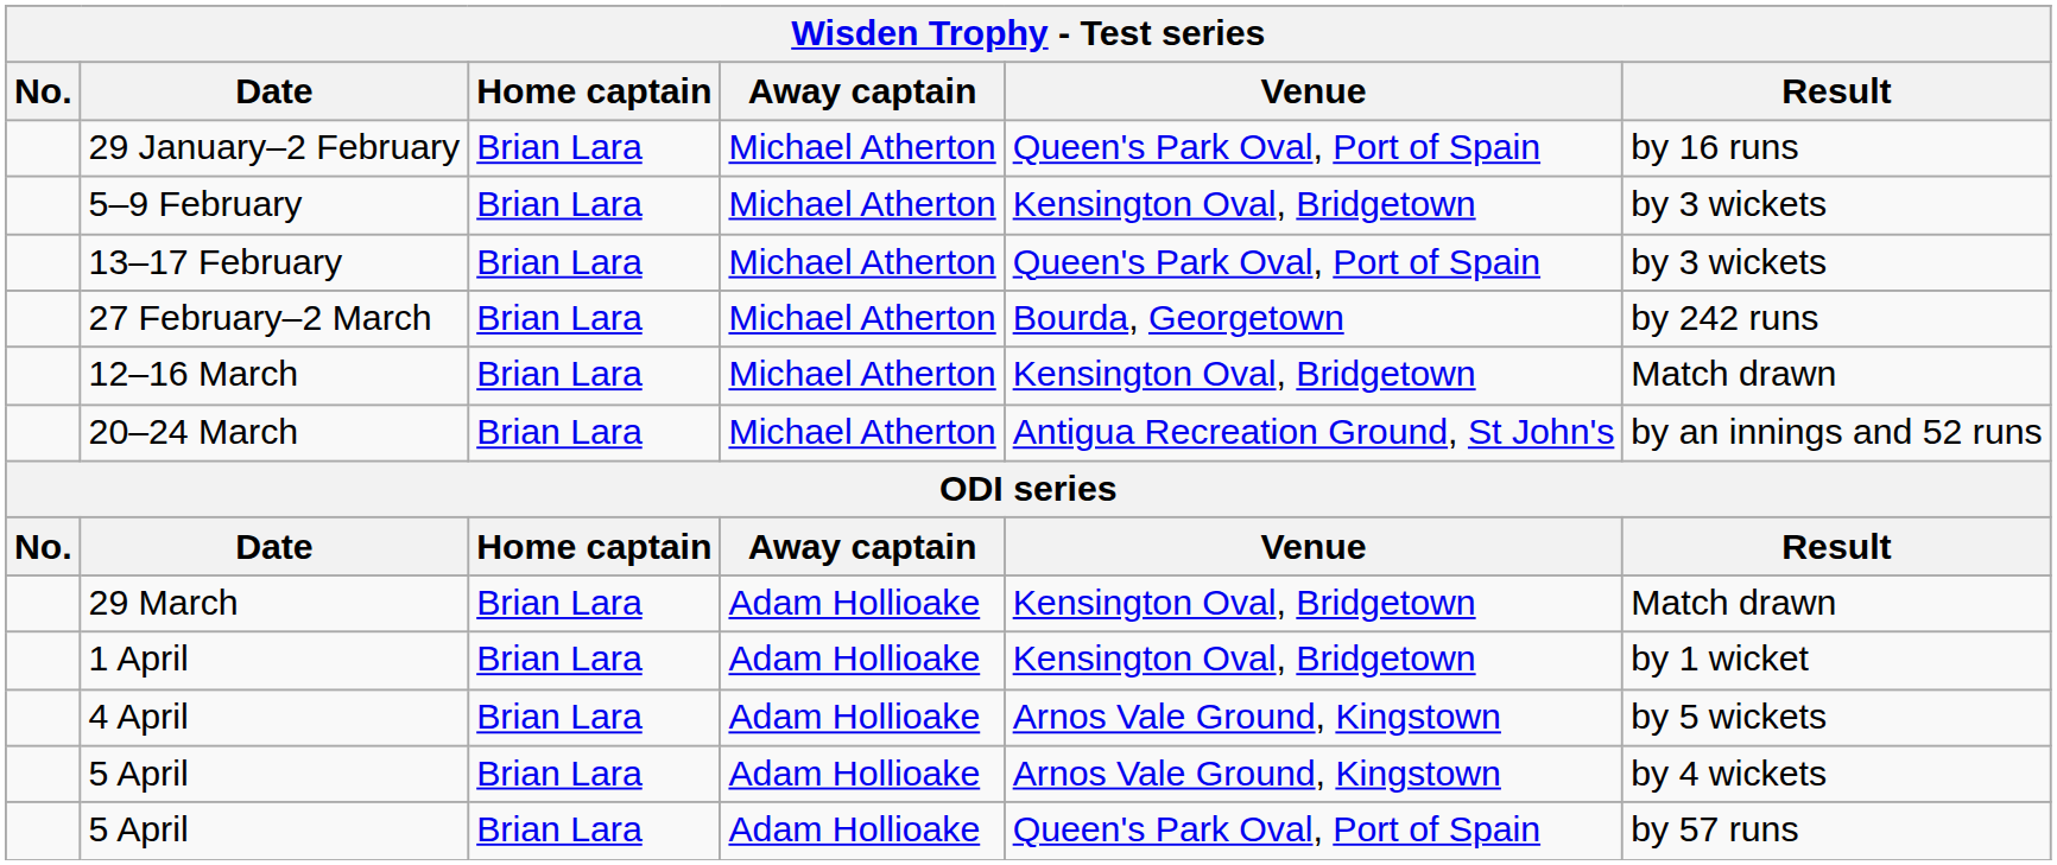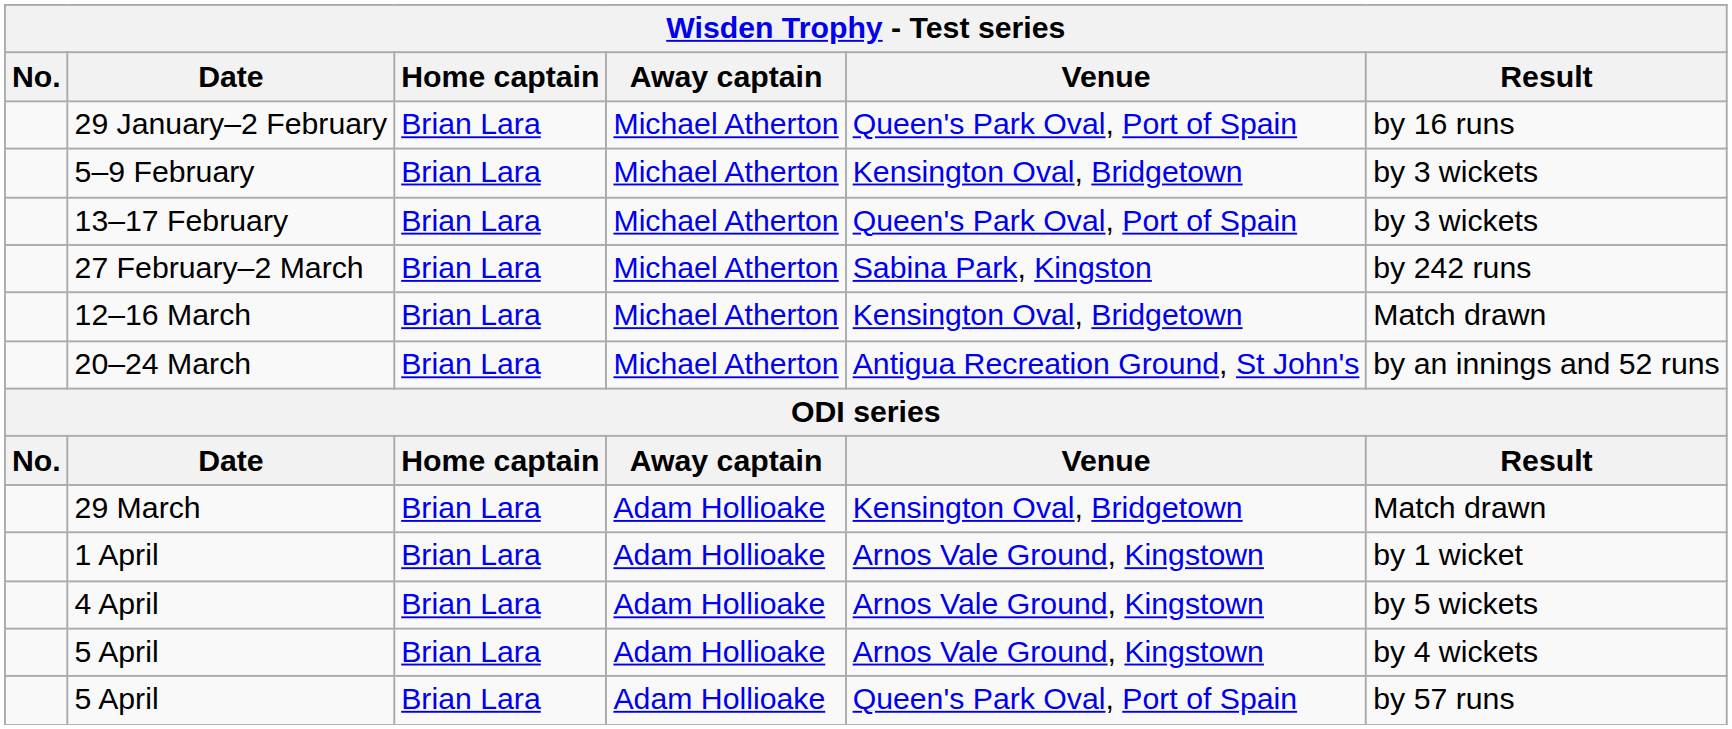 <table class="wikitable">
 <tr>
 <th colspan="9"><a href='#'>Wisden Trophy</a> - Test series</th>
 </tr>
 <tr>
 <th>No.</th>
 <th>Date</th>
 <th>Home captain</th>
 <th>Away captain</th>
 <th>Venue</th>
 <th>Result</th>
 </tr>
 <tr>
 <td></td>
 <td>29 January–2 February</td>
 <td><a href='#'>Brian Lara</a></td>
 <td><a href='#'>Michael Atherton</a></td>
 <td><a href='#'>Queen's Park Oval</a>, <a href='#'>Port of Spain</a></td>
 <td> by 16 runs</td>
 </tr>
 <tr>
 <td></td>
 <td>5–9 February</td>
 <td><a href='#'>Brian Lara</a></td>
 <td><a href='#'>Michael Atherton</a></td>
 <td><a href='#'>Kensington Oval</a>, <a href='#'>Bridgetown</a></td>
 <td> by 3 wickets</td>
 </tr>
 <tr>
 <td></td>
 <td>13–17 February</td>
 <td><a href='#'>Brian Lara</a></td>
 <td><a href='#'>Michael Atherton</a></td>
 <td><a href='#'>Queen's Park Oval</a>, <a href='#'>Port of Spain</a></td>
 <td> by 3 wickets</td>
 </tr>
 <tr>
 <td></td>
 <td>27 February–2 March</td>
 <td><a href='#'>Brian Lara</a></td>
 <td><a href='#'>Michael Atherton</a></td>
-<td><a href='#'>Bourda</a>, <a href='#'>Georgetown</a></td>
+<td><a href='#'>Sabina Park</a>, <a href='#'>Kingston</a></td>
 <td> by 242 runs</td>
 </tr>
 <tr>
 <td></td>
 <td>12–16 March</td>
 <td><a href='#'>Brian Lara</a></td>
 <td><a href='#'>Michael Atherton</a></td>
 <td><a href='#'>Kensington Oval</a>, <a href='#'>Bridgetown</a></td>
 <td>Match drawn</td>
 </tr>
 <tr>
 <td></td>
 <td>20–24 March</td>
 <td><a href='#'>Brian Lara</a></td>
 <td><a href='#'>Michael Atherton</a></td>
 <td><a href='#'>Antigua Recreation Ground</a>, <a href='#'>St John's</a></td>
 <td> by an innings and 52 runs</td>
 </tr>
 <tr>
 <th colspan="9">ODI series</th>
 </tr>
 <tr>
 <th>No.</th>
 <th>Date</th>
 <th>Home captain</th>
 <th>Away captain</th>
 <th>Venue</th>
 <th>Result</th>
 </tr>
 <tr>
 <td></td>
 <td>29 March</td>
 <td><a href='#'>Brian Lara</a></td>
 <td><a href='#'>Adam Hollioake</a></td>
 <td><a href='#'>Kensington Oval</a>, <a href='#'>Bridgetown</a></td>
 <td>Match drawn</td>
 </tr>
 <tr>
 <td></td>
 <td>1 April</td>
 <td><a href='#'>Brian Lara</a></td>
 <td><a href='#'>Adam Hollioake</a></td>
-<td><a href='#'>Kensington Oval</a>, <a href='#'>Bridgetown</a></td>
+<td><a href='#'>Arnos Vale Ground</a>, <a href='#'>Kingstown</a></td>
 <td> by 1 wicket</td>
 </tr>
 <tr>
 <td></td>
 <td>4 April</td>
 <td><a href='#'>Brian Lara</a></td>
 <td><a href='#'>Adam Hollioake</a></td>
 <td><a href='#'>Arnos Vale Ground</a>, <a href='#'>Kingstown</a></td>
 <td> by 5 wickets</td>
 </tr>
 <tr>
 <td></td>
 <td>5 April</td>
 <td><a href='#'>Brian Lara</a></td>
 <td><a href='#'>Adam Hollioake</a></td>
 <td><a href='#'>Arnos Vale Ground</a>, <a href='#'>Kingstown</a></td>
 <td> by 4 wickets</td>
 </tr>
 <tr>
 <td></td>
 <td>5 April</td>
 <td><a href='#'>Brian Lara</a></td>
 <td><a href='#'>Adam Hollioake</a></td>
 <td><a href='#'>Queen's Park Oval</a>, <a href='#'>Port of Spain</a></td>
 <td> by 57 runs</td>
 </tr>
 </table>
